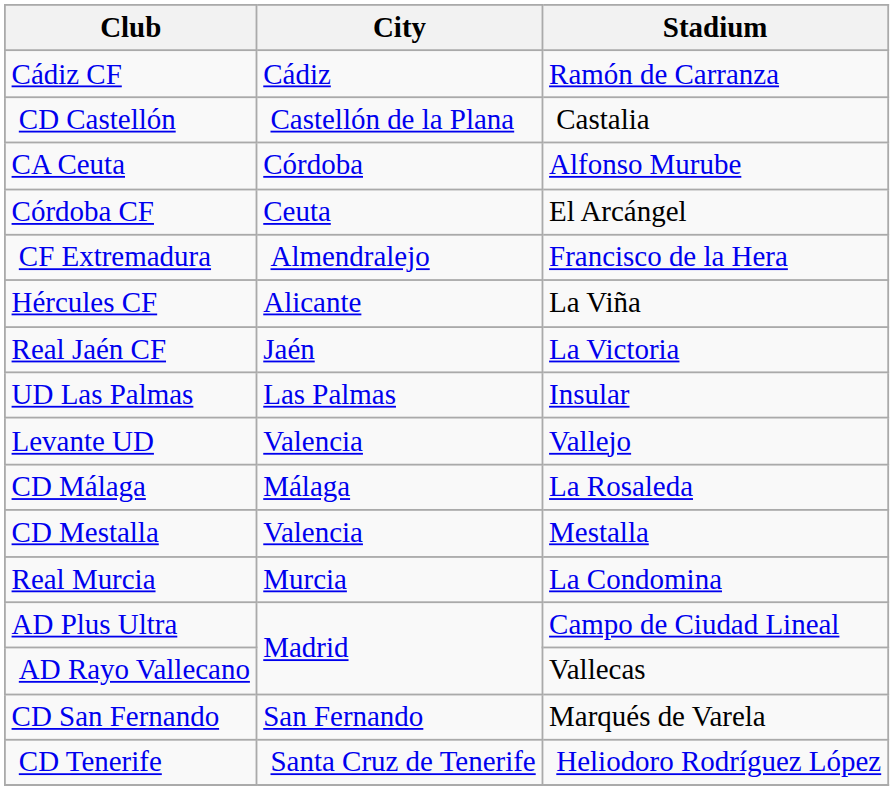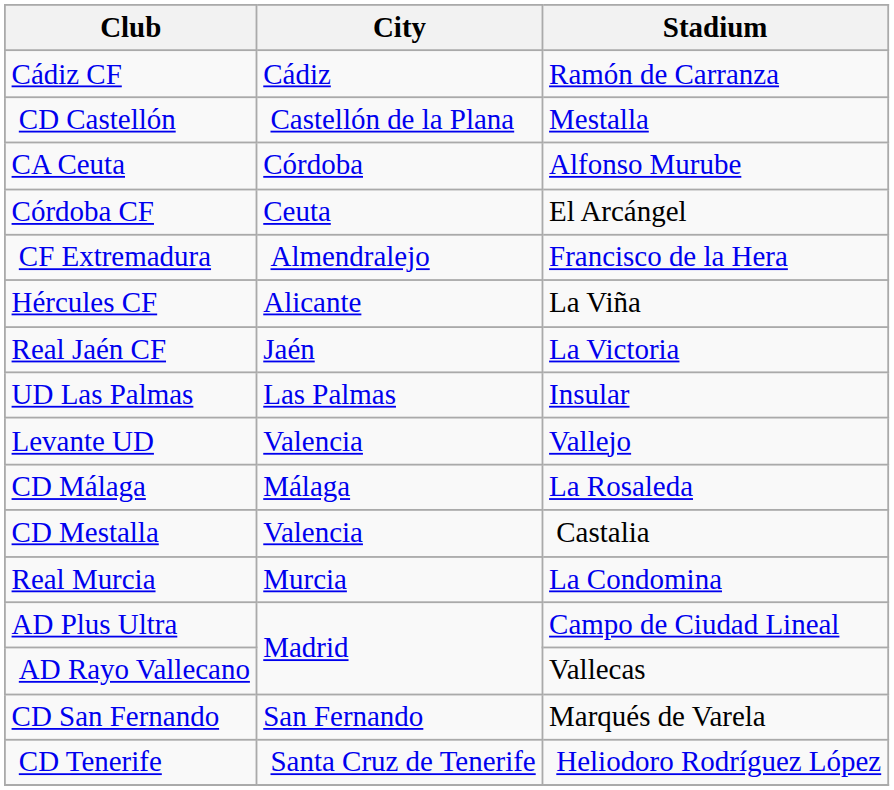 <table class="wikitable sortable" style="text-align: left;">
 <tr>
 <th>Club</th>
 <th>City</th>
 <th>Stadium</th>
 </tr>
 <tr>
 <td><a href='#'>Cádiz CF</a></td>
 <td><a href='#'>Cádiz</a></td>
 <td><a href='#'>Ramón de Carranza</a></td>
 </tr>
 <tr>
 <td> <a href='#'>CD Castellón</a></td>
 <td> <a href='#'>Castellón de la Plana</a></td>
-<td> Castalia</td>
+<td><a href='#'>Mestalla</a></td>
 </tr>
 <tr>
 <td><a href='#'>CA Ceuta</a></td>
 <td><a href='#'>Córdoba</a></td>
 <td><a href='#'>Alfonso Murube</a></td>
 </tr>
 <tr>
 <td><a href='#'>Córdoba CF</a></td>
 <td><a href='#'>Ceuta</a></td>
 <td>El Arcángel</td>
 </tr>
 <tr>
 <td> <a href='#'>CF Extremadura</a></td>
 <td> <a href='#'>Almendralejo</a></td>
 <td><a href='#'>Francisco de la Hera</a></td>
 </tr>
 <tr>
 <td><a href='#'>Hércules CF</a></td>
 <td><a href='#'>Alicante</a></td>
 <td>La Viña</td>
 </tr>
 <tr>
 <td><a href='#'>Real Jaén CF</a></td>
 <td><a href='#'>Jaén</a></td>
 <td><a href='#'>La Victoria</a></td>
 </tr>
 <tr>
 <td><a href='#'>UD Las Palmas</a></td>
 <td><a href='#'>Las Palmas</a></td>
 <td><a href='#'>Insular</a></td>
 </tr>
 <tr>
 <td><a href='#'>Levante UD</a></td>
 <td><a href='#'>Valencia</a></td>
 <td><a href='#'>Vallejo</a></td>
 </tr>
 <tr>
 <td><a href='#'>CD Málaga</a></td>
 <td><a href='#'>Málaga</a></td>
 <td><a href='#'>La Rosaleda</a></td>
 </tr>
 <tr>
 <td><a href='#'>CD Mestalla</a></td>
 <td><a href='#'>Valencia</a></td>
-<td><a href='#'>Mestalla</a></td>
+<td> Castalia</td>
 </tr>
 <tr>
 <td><a href='#'>Real Murcia</a></td>
 <td><a href='#'>Murcia</a></td>
 <td><a href='#'>La Condomina</a></td>
 </tr>
 <tr>
 <td><a href='#'>AD Plus Ultra</a></td>
 <td rowspan=2><a href='#'>Madrid</a></td>
 <td><a href='#'>Campo de Ciudad Lineal</a></td>
 </tr>
 <tr>
 <td> <a href='#'>AD Rayo Vallecano</a></td>
 <td>Vallecas</td>
 </tr>
 <tr>
 <td><a href='#'>CD San Fernando</a></td>
 <td><a href='#'>San Fernando</a></td>
 <td>Marqués de Varela</td>
 </tr>
 <tr>
 <td> <a href='#'>CD Tenerife</a></td>
 <td> <a href='#'>Santa Cruz de Tenerife</a></td>
 <td> <a href='#'>Heliodoro Rodríguez López</a></td>
 </tr>
 <tr>
 </tr>
 </table>
